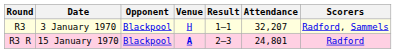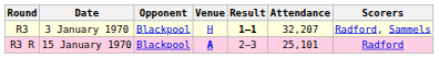 <table class="wikitable sortable" style="font-size:100%; text-align:center">
 <tr>
 <th>Round</th>
 <th>Date</th>
 <th>Opponent</th>
 <th>Venue</th>
 <th>Result</th>
 <th>Attendance</th>
 <th>Scorers</th>
 </tr>
 <tr style="background-color: #ffffdd;">
 <td>R3</td>
 <td>3 January 1970</td>
 <td><a href='#'>Blackpool</a></td>
 <td><a href='#'>H</a></td>
-<td>1–1</td>
+<td><strong>1–1</strong></td>
 <td>32,207</td>
 <td><a href='#'>Radford</a>, <a href='#'>Sammels</a></td>
 </tr>
 <tr style="background-color: #ffd0e3;">
 <td>R3 R</td>
 <td>15 January 1970</td>
 <td><a href='#'>Blackpool</a></td>
 <td><strong><a href='#'>A</a></strong></td>
 <td>2–3</td>
-<td>24,801</td>
+<td>25,101</td>
 <td><a href='#'>Radford</a></td>
 </tr>
 </table>
